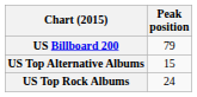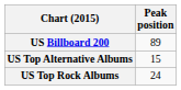 <table class="wikitable plainrowheaders" style="text-align:center;">
 <tr>
 <th>Chart (2015)</th>
 <th>Peak<br>position</th>
 </tr>
 <tr>
 <th scope="row">US <a href='#'>Billboard 200</a></th>
-<td>79</td>
+<td>89</td>
 </tr>
 <tr>
 <th scope="row">US Top Alternative Albums</th>
 <td>15</td>
 </tr>
 <tr>
 <th scope="row">US Top Rock Albums</th>
 <td>24</td>
 </tr>
 </table>
